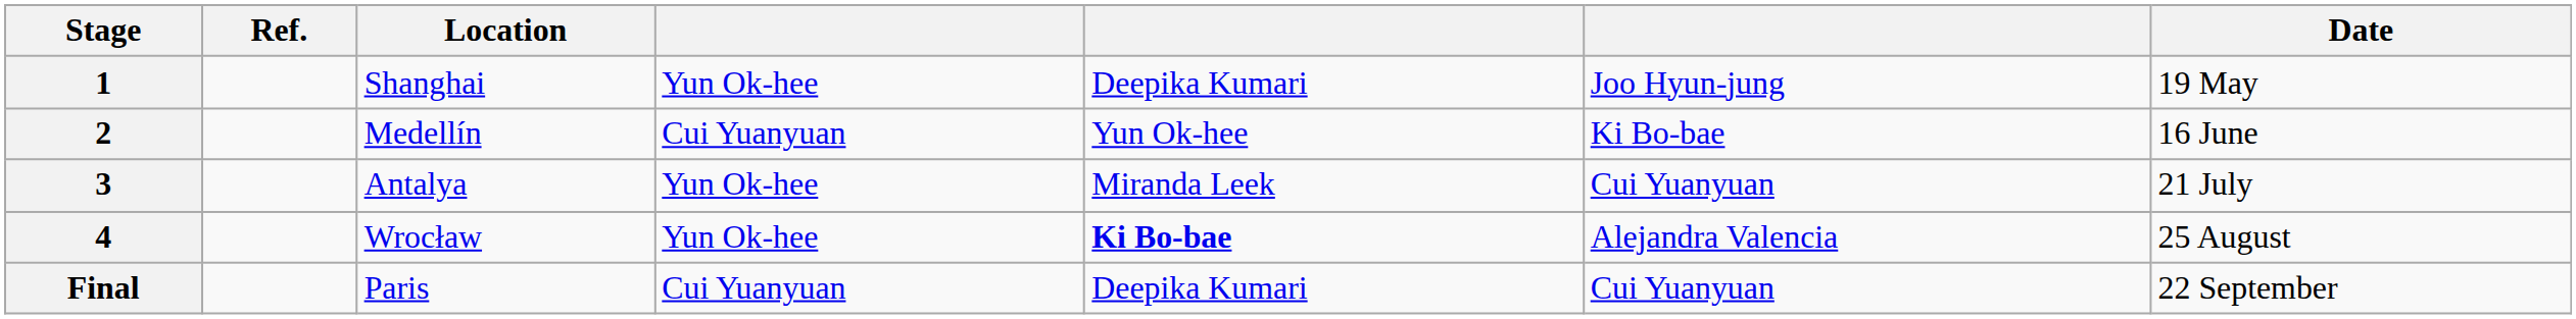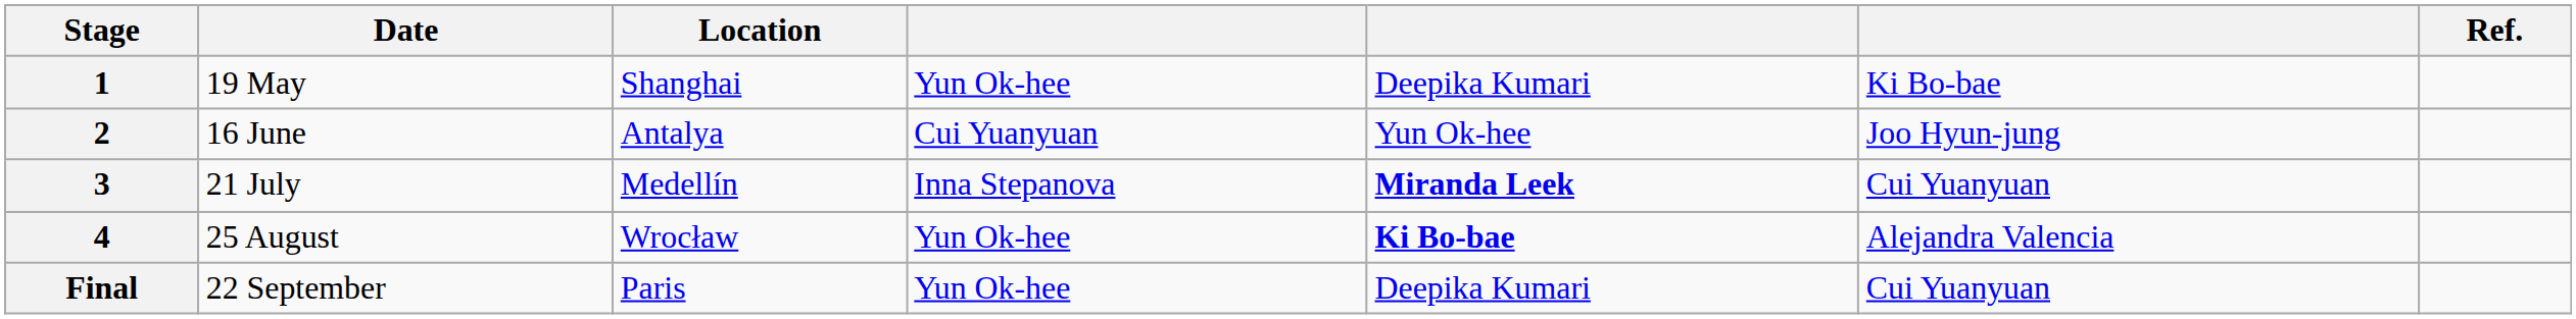 <table class="wikitable" style="width:100%">
 <tr>
 <th>Stage</th>
-<th>Ref.</th>
+<th>Date</th>
 <th>Location</th>
 <th></th>
 <th></th>
 <th></th>
-<th>Date</th>
+<th>Ref.</th>
 </tr>
 <tr>
 <th>1</th>
-<td></td>
+<td>19 May</td>
 <td> <a href='#'>Shanghai</a></td>
 <td> <a href='#'>Yun Ok-hee</a></td>
 <td> <a href='#'>Deepika Kumari</a></td>
-<td> <a href='#'>Joo Hyun-jung</a></td>
-<td>19 May</td>
+<td> <a href='#'>Ki Bo-bae</a></td>
+<td></td>
 </tr>
 <tr>
 <th>2</th>
-<td> </td>
-<td> <a href='#'>Medellín</a></td>
+<td>16 June</td>
+<td> <a href='#'>Antalya</a></td>
 <td> <a href='#'>Cui Yuanyuan</a></td>
 <td> <a href='#'>Yun Ok-hee</a></td>
-<td> <a href='#'>Ki Bo-bae</a></td>
-<td>16 June</td>
+<td> <a href='#'>Joo Hyun-jung</a></td>
+<td> </td>
 </tr>
 <tr>
 <th>3</th>
+<td>21 July</td>
+<td> <a href='#'>Medellín</a></td>
+<td> <a href='#'>Inna Stepanova</a></td>
+<td><strong> <a href='#'>Miranda Leek</a></strong></td>
+<td> <a href='#'>Cui Yuanyuan</a></td>
 <td> </td>
-<td> <a href='#'>Antalya</a></td>
-<td> <a href='#'>Yun Ok-hee</a></td>
-<td> <a href='#'>Miranda Leek</a></td>
-<td> <a href='#'>Cui Yuanyuan</a></td>
-<td>21 July</td>
 </tr>
 <tr>
 <th>4</th>
-<td> </td>
+<td>25 August</td>
 <td> <a href='#'>Wrocław</a></td>
 <td> <a href='#'>Yun Ok-hee</a></td>
 <td><strong> <a href='#'>Ki Bo-bae</a></strong></td>
 <td> <a href='#'>Alejandra Valencia</a></td>
-<td>25 August</td>
+<td> </td>
 </tr>
 <tr>
 <th>Final</th>
-<td> </td>
+<td>22 September</td>
 <td> <a href='#'>Paris</a></td>
-<td> <a href='#'>Cui Yuanyuan</a></td>
+<td> <a href='#'>Yun Ok-hee</a></td>
 <td> <a href='#'>Deepika Kumari</a></td>
 <td> <a href='#'>Cui Yuanyuan</a></td>
-<td>22 September</td>
+<td> </td>
 </tr>
 </table>
